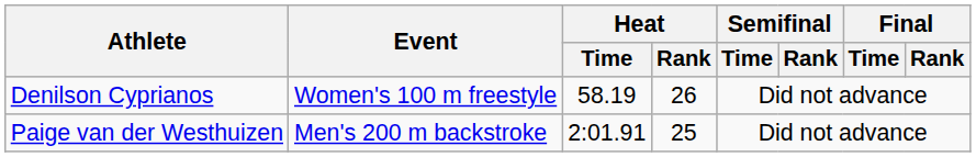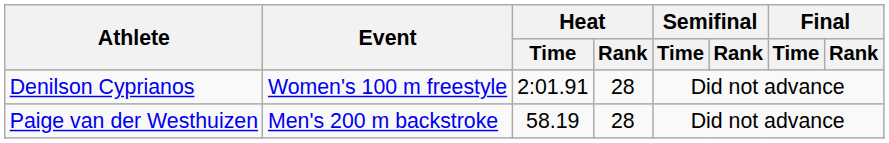 <table class=wikitable style="font-size:90%">
 <tr>
 <th rowspan="2">Athlete</th>
 <th rowspan="2">Event</th>
 <th colspan="2">Heat</th>
 <th colspan="2">Semifinal</th>
 <th colspan="2">Final</th>
 </tr>
 <tr style="font-size:95%">
 <th>Time</th>
 <th>Rank</th>
 <th>Time</th>
 <th>Rank</th>
 <th>Time</th>
 <th>Rank</th>
 </tr>
 <tr align=center>
 <td align=left><a href='#'>Denilson Cyprianos</a></td>
 <td align=left><a href='#'>Women's 100 m freestyle</a></td>
-<td>58.19</td>
-<td>26</td>
+<td>2:01.91</td>
+<td>28</td>
 <td colspan="4">Did not advance</td>
 </tr>
 <tr align=center>
 <td align=left><a href='#'>Paige van der Westhuizen</a></td>
 <td align=left><a href='#'>Men's 200 m backstroke</a></td>
-<td>2:01.91</td>
-<td>25</td>
+<td>58.19</td>
+<td>28</td>
 <td colspan="4">Did not advance</td>
 </tr>
 </table>
